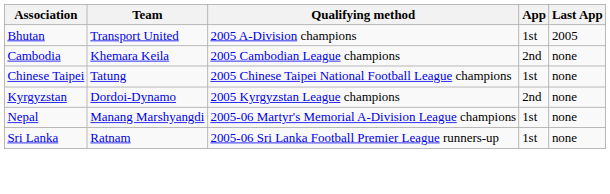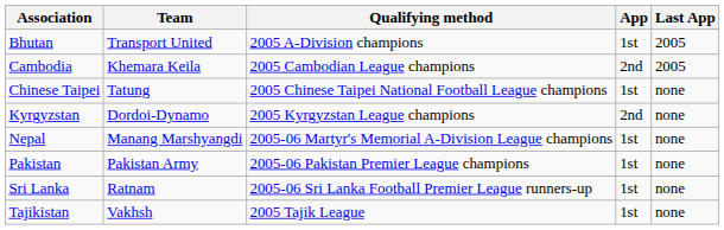 <table class="wikitable">
 <tr>
 <th>Association</th>
 <th>Team</th>
 <th>Qualifying method</th>
 <th>App</th>
 <th>Last App</th>
 </tr>
 <tr>
 <td> <a href='#'>Bhutan</a></td>
 <td><a href='#'>Transport United</a></td>
 <td><a href='#'>2005 A-Division</a> champions</td>
 <td>1st</td>
 <td>2005</td>
 </tr>
 <tr>
 <td> <a href='#'>Cambodia</a></td>
 <td><a href='#'>Khemara Keila</a></td>
 <td><a href='#'>2005 Cambodian League</a> champions</td>
 <td>2nd</td>
-<td>none</td>
+<td>2005</td>
 </tr>
 <tr>
 <td> <a href='#'>Chinese Taipei</a></td>
 <td><a href='#'>Tatung</a></td>
 <td><a href='#'>2005 Chinese Taipei National Football League</a> champions</td>
 <td>1st</td>
 <td>none</td>
 </tr>
 <tr>
 <td> <a href='#'>Kyrgyzstan</a></td>
 <td><a href='#'>Dordoi-Dynamo</a></td>
 <td><a href='#'>2005 Kyrgyzstan League</a> champions</td>
 <td>2nd</td>
 <td>none</td>
 </tr>
 <tr>
 <td> <a href='#'>Nepal</a></td>
 <td><a href='#'>Manang Marshyangdi</a></td>
 <td><a href='#'>2005-06 Martyr's Memorial A-Division League</a> champions</td>
 <td>1st</td>
 <td>none</td>
 </tr>
 <tr>
+<td> <a href='#'>Pakistan</a></td>
+<td><a href='#'>Pakistan Army</a></td>
+<td><a href='#'>2005-06 Pakistan Premier League</a> champions</td>
+<td>1st</td>
+<td>none</td>
+</tr>
+<tr>
 <td> <a href='#'>Sri Lanka</a></td>
 <td><a href='#'>Ratnam</a></td>
 <td><a href='#'>2005-06 Sri Lanka Football Premier League</a> runners-up</td>
 <td>1st</td>
 <td>none</td>
 </tr>
+<tr>
+<td> <a href='#'>Tajikistan</a></td>
+<td><a href='#'>Vakhsh</a></td>
+<td><a href='#'>2005 Tajik League</a></td>
+<td>1st</td>
+<td>none</td>
+</tr>
 </table>
